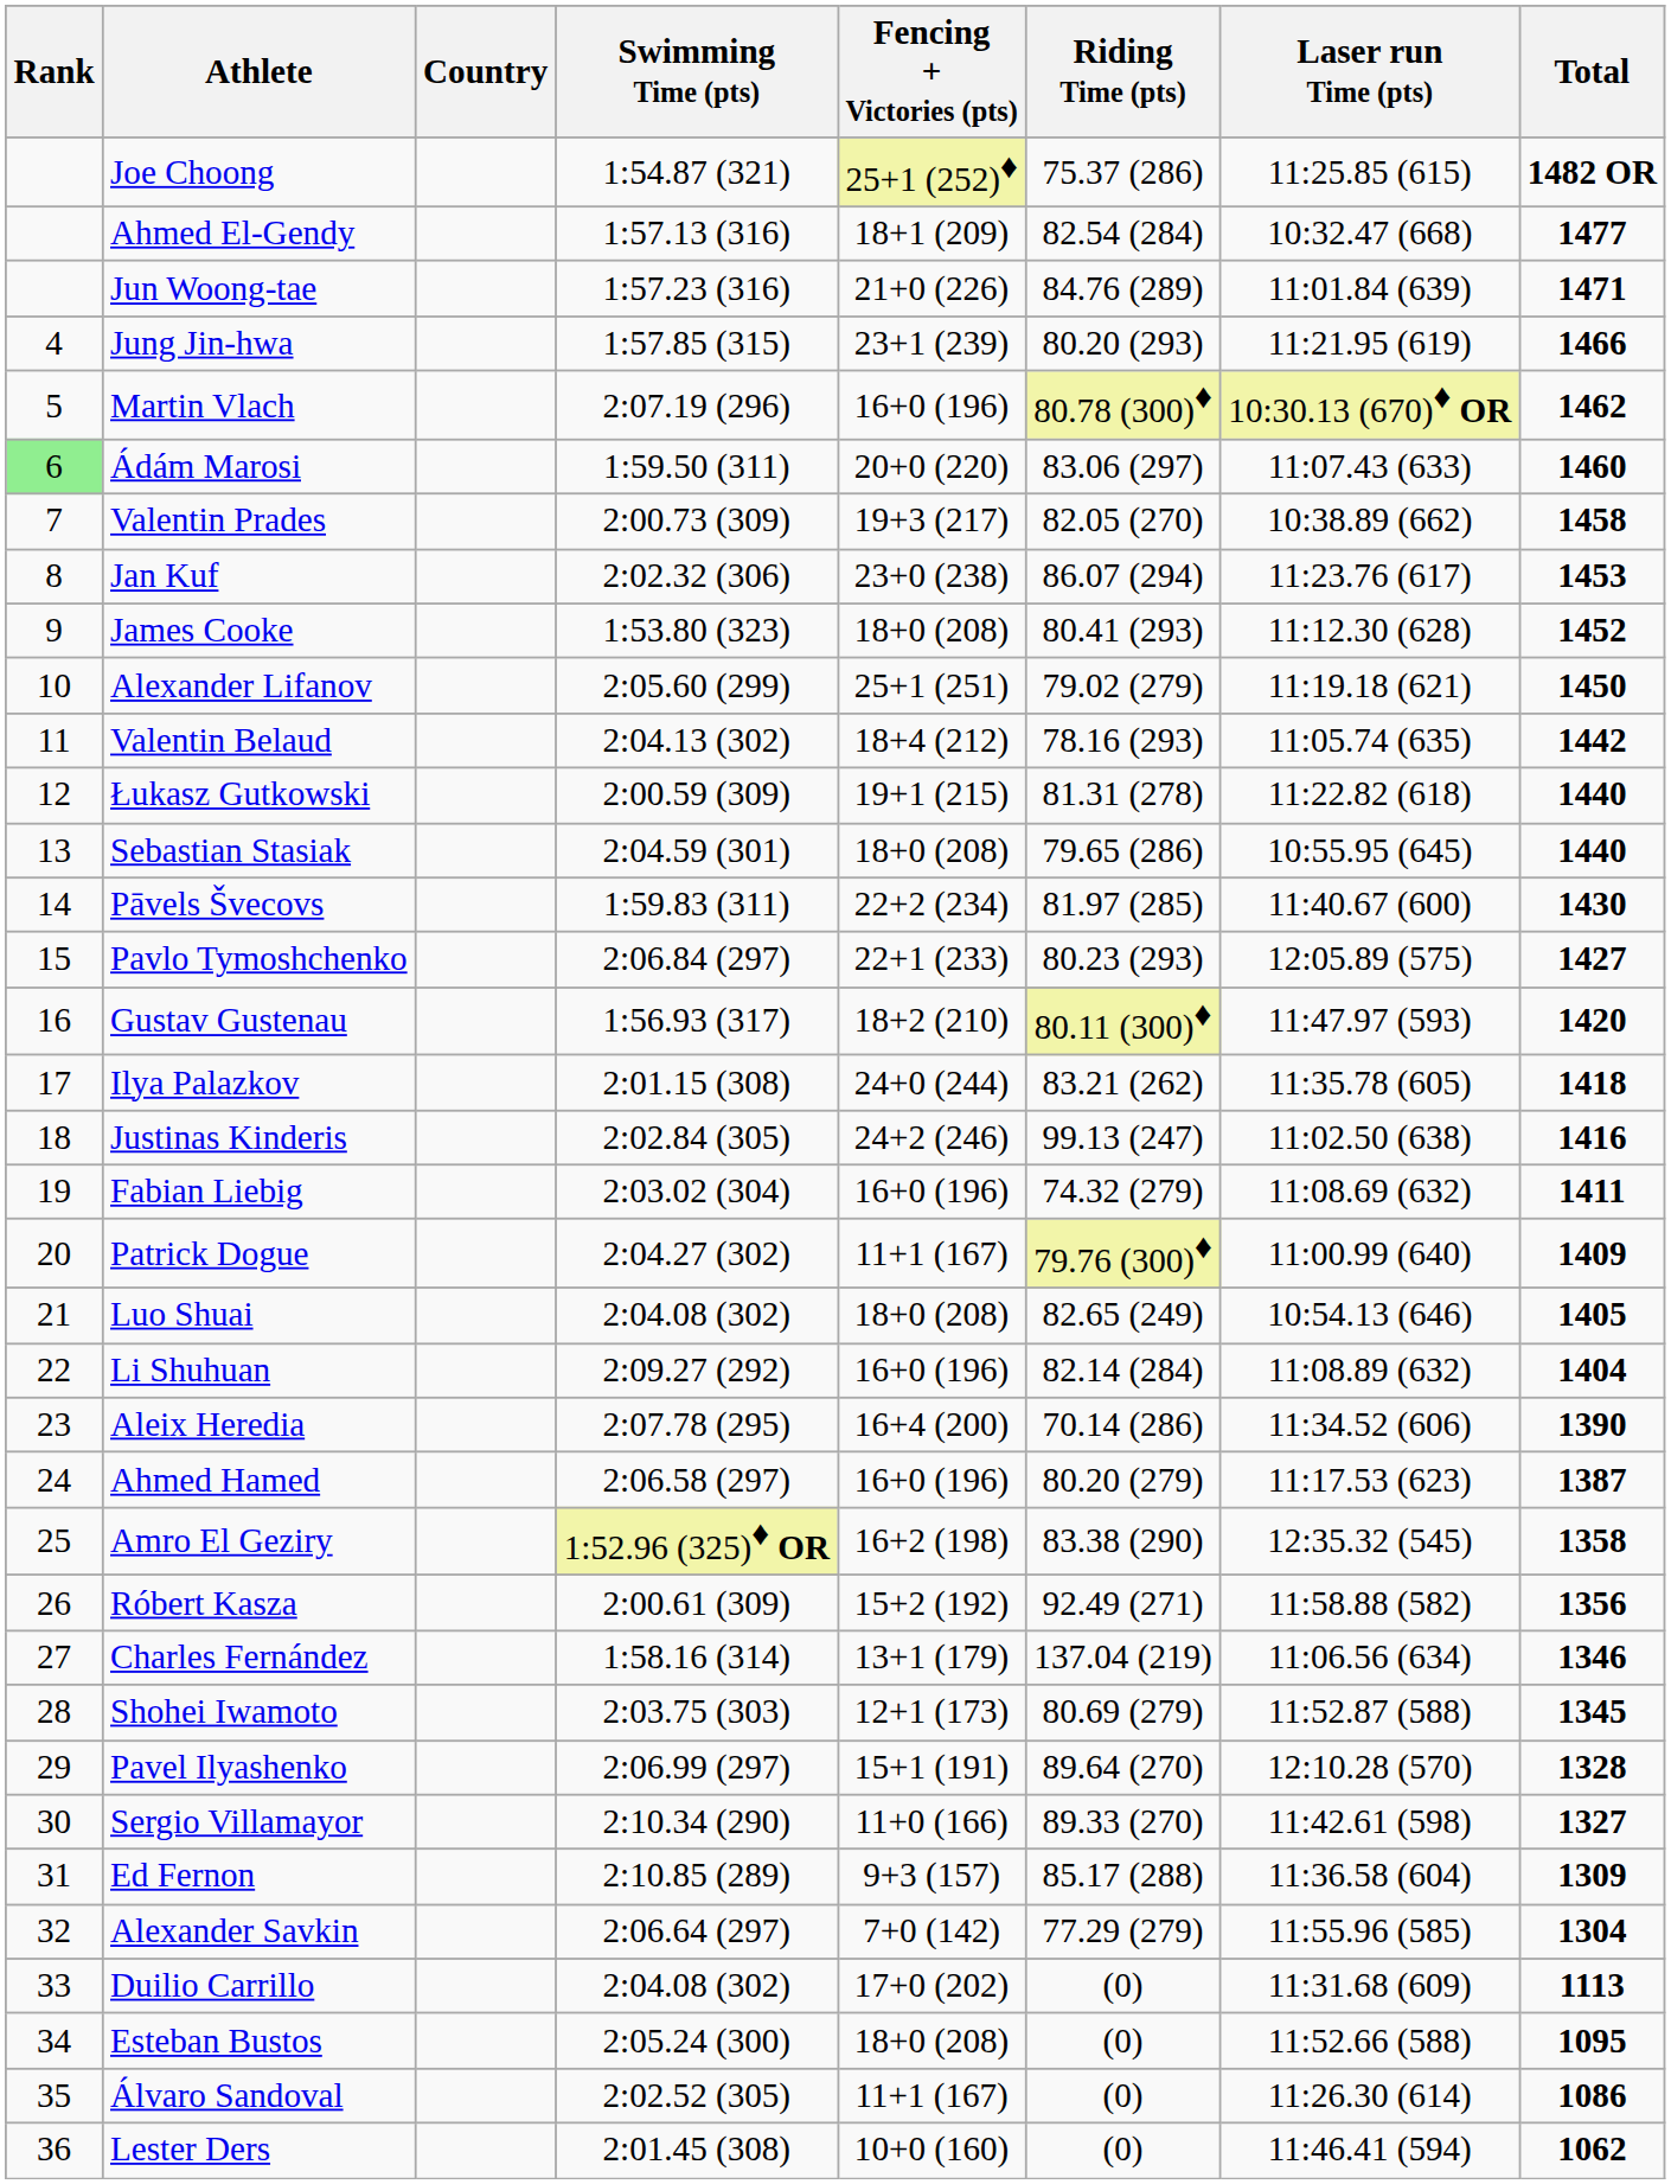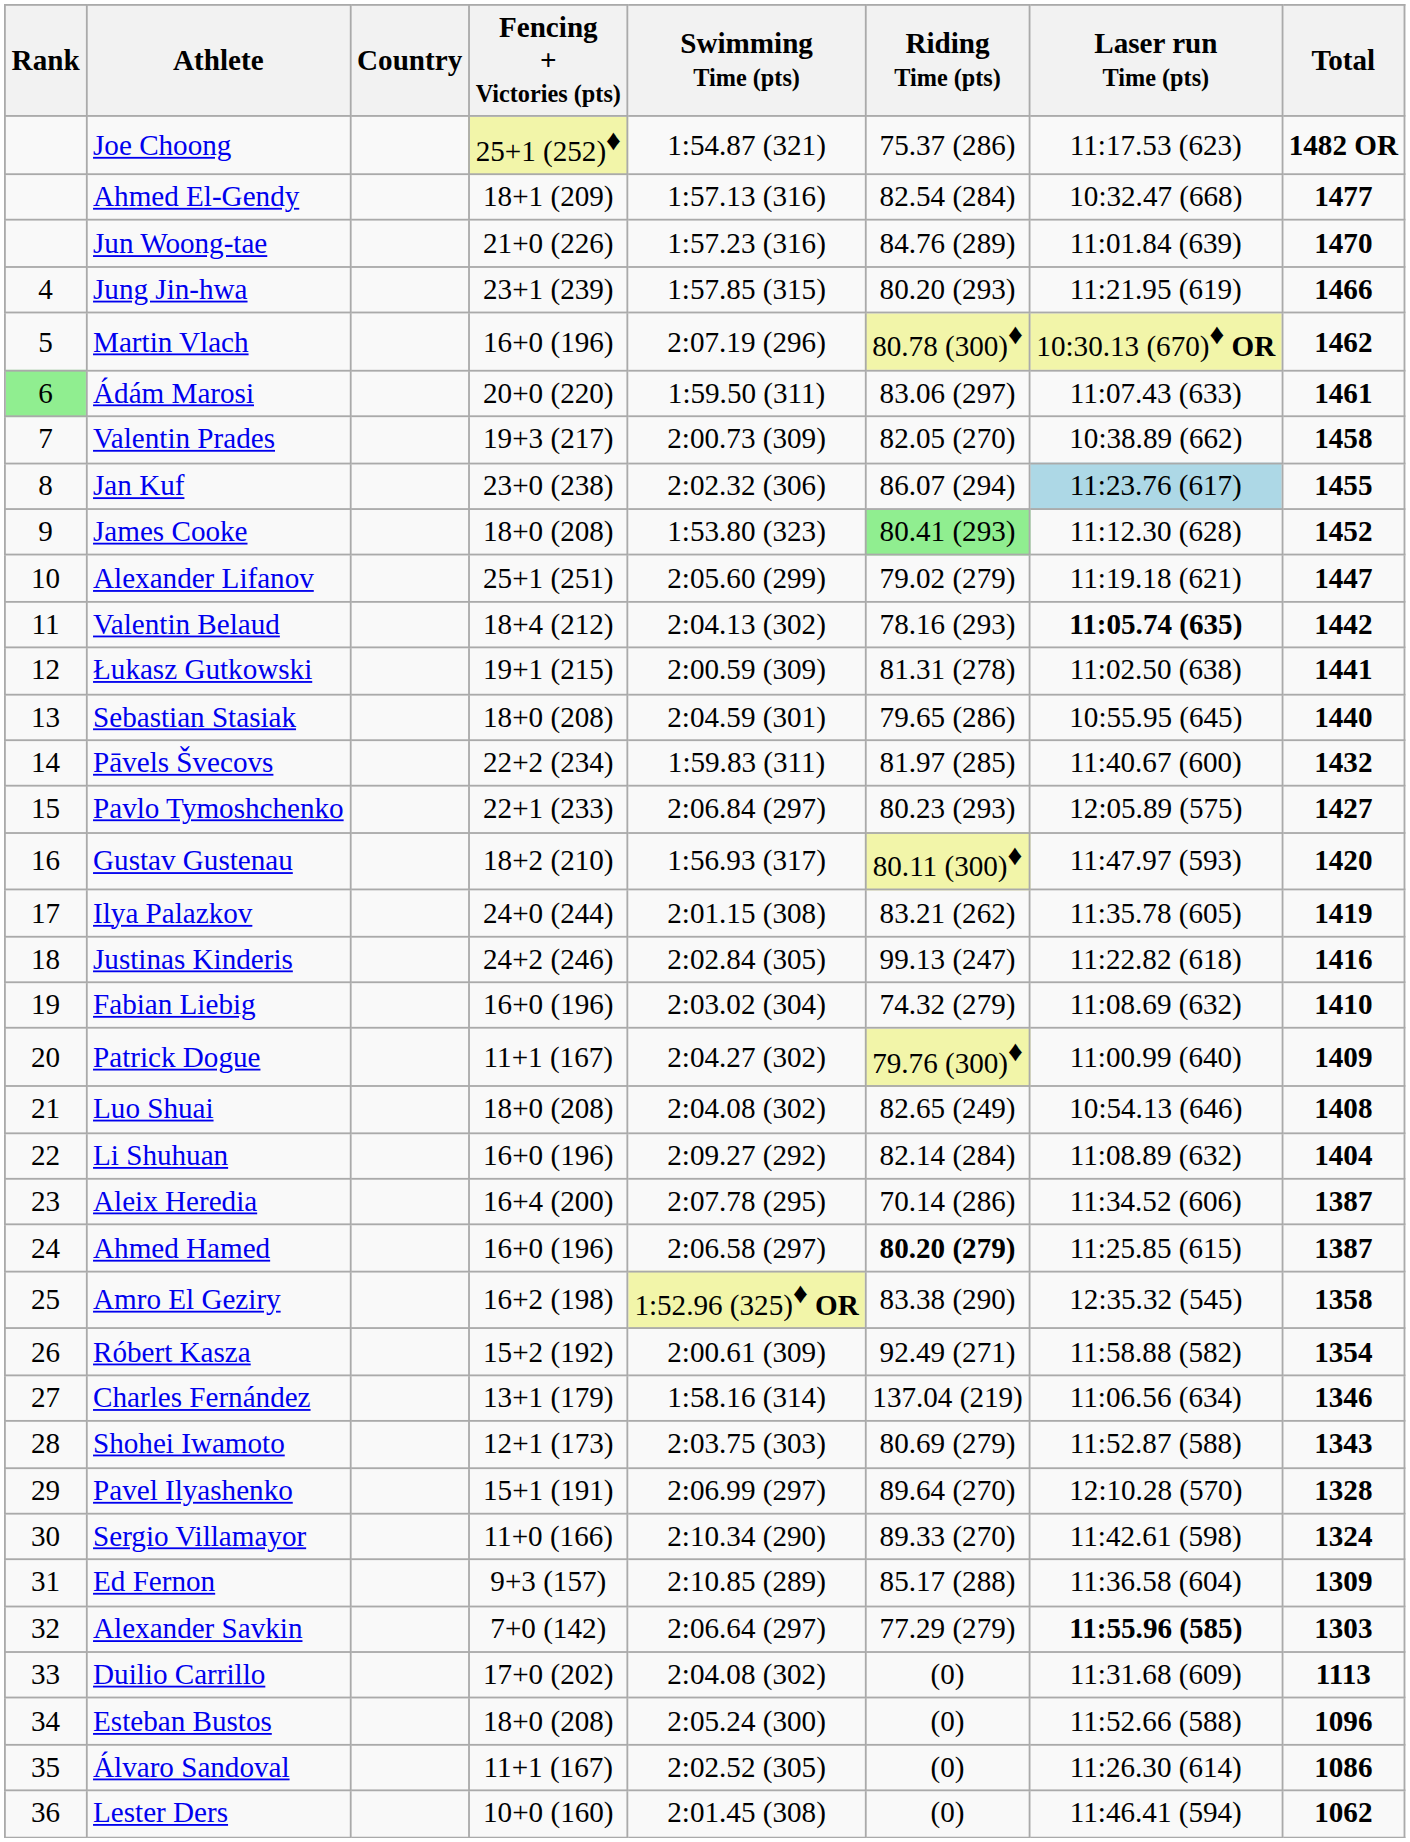 <table style="text-align:center" class="wikitable sortable">
 <tr>
 <th>Rank</th>
 <th>Athlete</th>
 <th>Country</th>
+<th>Fencing<br>+<br><small>Victories (pts)</small></th>
 <th>Swimming<br><small>Time (pts)</small></th>
-<th>Fencing<br>+<br><small>Victories (pts)</small></th>
 <th>Riding<br><small>Time (pts)</small></th>
 <th>Laser run<br><small>Time (pts)</small></th>
 <th>Total</th>
 </tr>
 <tr>
 <td></td>
 <td align=left><a href='#'>Joe Choong</a></td>
 <td align=left></td>
+<td bgcolor=#F2F5A9>25+1 (252)<sup><big>♦</big></sup></td>
 <td>1:54.87 (321)</td>
-<td bgcolor=#F2F5A9>25+1 (252)<sup><big>♦</big></sup></td>
 <td data-sort-value=286>75.37  (286)</td>
-<td>11:25.85 (615)</td>
+<td>11:17.53 (623)</td>
 <td><strong>1482 OR</strong></td>
 </tr>
 <tr>
 <td></td>
 <td align=left><a href='#'>Ahmed El-Gendy</a></td>
 <td align=left></td>
+<td>18+1 (209)</td>
 <td>1:57.13 (316)</td>
-<td>18+1 (209)</td>
 <td data-sort-value=284>82.54 (284)</td>
 <td>10:32.47 (668)</td>
 <td><strong>1477</strong></td>
 </tr>
 <tr>
 <td></td>
 <td align=left><a href='#'>Jun Woong-tae</a></td>
 <td align=left></td>
+<td>21+0 (226)</td>
 <td>1:57.23 (316)</td>
-<td>21+0 (226)</td>
 <td data-sort-value=289>84.76 (289)</td>
 <td>11:01.84 (639)</td>
-<td><strong>1471</strong></td>
+<td><strong>1470</strong></td>
 </tr>
 <tr>
 <td>4</td>
 <td align=left><a href='#'>Jung Jin-hwa</a></td>
 <td align=left></td>
+<td>23+1 (239)</td>
 <td>1:57.85 (315)</td>
-<td>23+1 (239)</td>
 <td data-sort-value=293>80.20 (293)</td>
 <td>11:21.95 (619)</td>
 <td><strong>1466</strong></td>
 </tr>
 <tr>
 <td>5</td>
 <td align=left><a href='#'>Martin Vlach</a></td>
 <td align=left></td>
+<td>16+0 (196)</td>
 <td>2:07.19 (296)</td>
-<td>16+0 (196)</td>
 <td bgcolor=#F2F5A9 data-sort-value=300>80.78 (300)<sup><big>♦</big></sup></td>
 <td bgcolor=#F2F5A9>10:30.13 (670)<sup><big>♦</big></sup> <strong>OR</strong></td>
 <td><strong>1462</strong></td>
 </tr>
 <tr>
 <td style="background: lightgreen;">6</td>
 <td align=left><a href='#'>Ádám Marosi</a></td>
 <td align=left></td>
+<td>20+0 (220)</td>
 <td>1:59.50 (311)</td>
-<td>20+0 (220)</td>
 <td data-sort-value=297>83.06 (297)</td>
 <td>11:07.43 (633)</td>
-<td><strong>1460</strong></td>
+<td><strong>1461</strong></td>
 </tr>
 <tr>
 <td>7</td>
 <td align=left><a href='#'>Valentin Prades</a></td>
 <td align=left></td>
+<td>19+3 (217)</td>
 <td>2:00.73 (309)</td>
-<td>19+3 (217)</td>
 <td data-sort-value=270>82.05 (270)</td>
 <td>10:38.89 (662)</td>
 <td><strong>1458</strong></td>
 </tr>
 <tr>
 <td>8</td>
 <td align=left><a href='#'>Jan Kuf</a></td>
 <td align=left></td>
+<td>23+0 (238)</td>
 <td>2:02.32 (306)</td>
-<td>23+0 (238)</td>
 <td data-sort-value=294>86.07 (294)</td>
-<td>11:23.76 (617)</td>
-<td><strong>1453</strong></td>
+<td style="background: lightblue;">11:23.76 (617)</td>
+<td><strong>1455</strong></td>
 </tr>
 <tr>
 <td>9</td>
 <td align=left><a href='#'>James Cooke</a></td>
 <td align=left></td>
+<td>18+0 (208)</td>
 <td>1:53.80 (323)</td>
-<td>18+0 (208)</td>
-<td data-sort-value=293>80.41 (293)</td>
+<td data-sort-value=293 style="background: lightgreen;">80.41 (293)</td>
 <td>11:12.30 (628)</td>
 <td><strong>1452</strong></td>
 </tr>
 <tr>
 <td>10</td>
 <td align=left><a href='#'>Alexander Lifanov</a></td>
 <td align=left></td>
+<td>25+1 (251)</td>
 <td>2:05.60 (299)</td>
-<td>25+1 (251)</td>
 <td data-sort-value=279>79.02 (279)</td>
 <td>11:19.18 (621)</td>
-<td><strong>1450</strong></td>
+<td><strong>1447</strong></td>
 </tr>
 <tr>
 <td>11</td>
 <td align=left><a href='#'>Valentin Belaud</a></td>
 <td align=left></td>
+<td>18+4 (212)</td>
 <td>2:04.13 (302)</td>
-<td>18+4 (212)</td>
 <td data-sort-value=293>78.16 (293)</td>
-<td>11:05.74 (635)</td>
+<td><strong>11:05.74 (635)</strong></td>
 <td><strong>1442</strong></td>
 </tr>
 <tr>
 <td>12</td>
 <td align=left><a href='#'>Łukasz Gutkowski</a></td>
 <td align=left></td>
+<td>19+1 (215)</td>
 <td>2:00.59 (309)</td>
-<td>19+1 (215)</td>
 <td data-sort-value=278>81.31 (278)</td>
-<td>11:22.82 (618)</td>
-<td><strong>1440</strong></td>
+<td>11:02.50 (638)</td>
+<td><strong>1441</strong></td>
 </tr>
 <tr>
 <td>13</td>
 <td align=left><a href='#'>Sebastian Stasiak</a></td>
 <td align=left></td>
+<td>18+0 (208)</td>
 <td>2:04.59 (301)</td>
-<td>18+0 (208)</td>
 <td data-sort-value=286>79.65 (286)</td>
 <td>10:55.95 (645)</td>
 <td><strong>1440</strong></td>
 </tr>
 <tr>
 <td>14</td>
 <td align=left><a href='#'>Pāvels Švecovs</a></td>
 <td align=left></td>
+<td>22+2 (234)</td>
 <td>1:59.83 (311)</td>
-<td>22+2 (234)</td>
 <td data-sort-value=285>81.97 (285)</td>
 <td>11:40.67 (600)</td>
-<td><strong>1430</strong></td>
+<td><strong>1432</strong></td>
 </tr>
 <tr>
 <td>15</td>
 <td align=left><a href='#'>Pavlo Tymoshchenko</a></td>
 <td align=left></td>
+<td>22+1 (233)</td>
 <td>2:06.84 (297)</td>
-<td>22+1 (233)</td>
 <td data-sort-value=293>80.23 (293)</td>
 <td>12:05.89 (575)</td>
 <td><strong>1427</strong></td>
 </tr>
 <tr>
 <td>16</td>
 <td align=left><a href='#'>Gustav Gustenau</a></td>
 <td align=left></td>
+<td>18+2 (210)</td>
 <td>1:56.93 (317)</td>
-<td>18+2 (210)</td>
 <td bgcolor=#F2F5A9 data-sort-value=300>80.11 (300)<sup><big>♦</big></sup></td>
 <td>11:47.97 (593)</td>
 <td><strong>1420</strong></td>
 </tr>
 <tr>
 <td>17</td>
 <td align=left><a href='#'>Ilya Palazkov</a></td>
 <td align=left></td>
+<td>24+0 (244)</td>
 <td>2:01.15 (308)</td>
-<td>24+0 (244)</td>
 <td data-sort-value=262>83.21 (262)</td>
 <td>11:35.78 (605)</td>
-<td><strong>1418</strong></td>
+<td><strong>1419</strong></td>
 </tr>
 <tr>
 <td>18</td>
 <td align=left><a href='#'>Justinas Kinderis</a></td>
 <td align=left></td>
+<td>24+2 (246)</td>
 <td>2:02.84 (305)</td>
-<td>24+2 (246)</td>
 <td data-sort-value=247>99.13 (247)</td>
-<td>11:02.50 (638)</td>
+<td>11:22.82 (618)</td>
 <td><strong>1416</strong></td>
 </tr>
 <tr>
 <td>19</td>
 <td align=left><a href='#'>Fabian Liebig</a></td>
 <td align=left></td>
+<td>16+0 (196)</td>
 <td>2:03.02 (304)</td>
-<td>16+0 (196)</td>
 <td data-sort-value=279>74.32 (279)</td>
 <td>11:08.69 (632)</td>
-<td><strong>1411</strong></td>
+<td><strong>1410</strong></td>
 </tr>
 <tr>
 <td>20</td>
 <td align=left><a href='#'>Patrick Dogue</a></td>
 <td align=left></td>
+<td>11+1 (167)</td>
 <td>2:04.27 (302)</td>
-<td>11+1 (167)</td>
 <td bgcolor=#F2F5A9 data-sort-value=300>79.76 (300)<sup><big>♦</big></sup></td>
 <td>11:00.99 (640)</td>
 <td><strong>1409</strong></td>
 </tr>
 <tr>
 <td>21</td>
 <td align=left><a href='#'>Luo Shuai</a></td>
 <td align=left></td>
+<td>18+0 (208)</td>
 <td>2:04.08 (302)</td>
-<td>18+0 (208)</td>
 <td data-sort-value=249>82.65 (249)</td>
 <td>10:54.13 (646)</td>
-<td><strong>1405</strong></td>
+<td><strong>1408</strong></td>
 </tr>
 <tr>
 <td>22</td>
 <td align=left><a href='#'>Li Shuhuan</a></td>
 <td align=left></td>
+<td>16+0 (196)</td>
 <td>2:09.27 (292)</td>
-<td>16+0 (196)</td>
 <td data-sort-value=284>82.14 (284)</td>
 <td>11:08.89 (632)</td>
 <td><strong>1404</strong></td>
 </tr>
 <tr>
 <td>23</td>
 <td align=left><a href='#'>Aleix Heredia</a></td>
 <td align=left></td>
+<td>16+4 (200)</td>
 <td>2:07.78 (295)</td>
-<td>16+4 (200)</td>
 <td data-sort-value=286>70.14 (286)</td>
 <td>11:34.52 (606)</td>
-<td><strong>1390</strong></td>
+<td><strong>1387</strong></td>
 </tr>
 <tr>
 <td>24</td>
 <td align=left><a href='#'>Ahmed Hamed</a></td>
 <td align=left></td>
+<td>16+0 (196)</td>
 <td>2:06.58 (297)</td>
-<td>16+0 (196)</td>
-<td data-sort-value=279>80.20 (279)</td>
-<td>11:17.53 (623)</td>
+<td data-sort-value=279><strong>80.20 (279)</strong></td>
+<td>11:25.85 (615)</td>
 <td><strong>1387</strong></td>
 </tr>
 <tr>
 <td>25</td>
 <td align=left><a href='#'>Amro El Geziry</a></td>
 <td align=left></td>
+<td>16+2 (198)</td>
 <td bgcolor=#F2F5A9>1:52.96 (325)<sup><big>♦</big></sup> <strong>OR</strong></td>
-<td>16+2 (198)</td>
 <td data-sort-value=290>83.38 (290)</td>
 <td>12:35.32 (545)</td>
 <td><strong>1358</strong></td>
 </tr>
 <tr>
 <td>26</td>
 <td align=left><a href='#'>Róbert Kasza</a></td>
 <td align=left></td>
+<td>15+2 (192)</td>
 <td>2:00.61 (309)</td>
-<td>15+2 (192)</td>
 <td data-sort-value=271>92.49 (271)</td>
 <td>11:58.88 (582)</td>
-<td><strong>1356</strong></td>
+<td><strong>1354</strong></td>
 </tr>
 <tr>
 <td>27</td>
 <td align=left><a href='#'>Charles Fernández</a></td>
 <td align=left></td>
+<td>13+1 (179)</td>
 <td>1:58.16 (314)</td>
-<td>13+1 (179)</td>
 <td data-sort-value=219>137.04 (219)</td>
 <td>11:06.56 (634)</td>
 <td><strong>1346</strong></td>
 </tr>
 <tr>
 <td>28</td>
 <td align=left><a href='#'>Shohei Iwamoto</a></td>
 <td align=left></td>
+<td>12+1 (173)</td>
 <td>2:03.75 (303)</td>
-<td>12+1 (173)</td>
 <td data-sort-value=279>80.69 (279)</td>
 <td>11:52.87 (588)</td>
-<td><strong>1345</strong></td>
+<td><strong>1343</strong></td>
 </tr>
 <tr>
 <td>29</td>
 <td align=left><a href='#'>Pavel Ilyashenko</a></td>
 <td align=left></td>
+<td>15+1 (191)</td>
 <td>2:06.99 (297)</td>
-<td>15+1 (191)</td>
 <td data-sort-value=270>89.64 (270)</td>
 <td>12:10.28 (570)</td>
 <td><strong>1328</strong></td>
 </tr>
 <tr>
 <td>30</td>
 <td align=left><a href='#'>Sergio Villamayor</a></td>
 <td align=left></td>
+<td>11+0 (166)</td>
 <td>2:10.34 (290)</td>
-<td>11+0 (166)</td>
 <td data-sort-value=270>89.33 (270)</td>
 <td>11:42.61 (598)</td>
-<td><strong>1327</strong></td>
+<td><strong>1324</strong></td>
 </tr>
 <tr>
 <td>31</td>
 <td align=left><a href='#'>Ed Fernon</a></td>
 <td align=left></td>
+<td>9+3 (157)</td>
 <td>2:10.85 (289)</td>
-<td>9+3 (157)</td>
 <td data-sort-value=288>85.17 (288)</td>
 <td>11:36.58 (604)</td>
 <td><strong>1309</strong></td>
 </tr>
 <tr>
 <td>32</td>
 <td align=left><a href='#'>Alexander Savkin</a></td>
 <td align=left></td>
+<td>7+0 (142)</td>
 <td>2:06.64 (297)</td>
-<td>7+0 (142)</td>
 <td data-sort-value=279>77.29 (279)</td>
-<td>11:55.96 (585)</td>
-<td><strong>1304</strong></td>
+<td><strong>11:55.96 (585)</strong></td>
+<td><strong>1303</strong></td>
 </tr>
 <tr>
 <td>33</td>
 <td align=left><a href='#'>Duilio Carrillo</a></td>
 <td align=left></td>
+<td>17+0 (202)</td>
 <td>2:04.08 (302)</td>
-<td>17+0 (202)</td>
 <td data-sort-value=0> (0)</td>
 <td>11:31.68 (609)</td>
 <td><strong>1113</strong></td>
 </tr>
 <tr>
 <td>34</td>
 <td align=left><a href='#'>Esteban Bustos</a></td>
 <td align=left></td>
+<td>18+0 (208)</td>
 <td>2:05.24 (300)</td>
-<td>18+0 (208)</td>
 <td data-sort-value=0> (0)</td>
 <td>11:52.66 (588)</td>
-<td><strong>1095</strong></td>
+<td><strong>1096</strong></td>
 </tr>
 <tr>
 <td>35</td>
 <td align=left><a href='#'>Álvaro Sandoval</a></td>
 <td align=left></td>
+<td>11+1 (167)</td>
 <td>2:02.52 (305)</td>
-<td>11+1 (167)</td>
 <td data-sort-value=0> (0)</td>
 <td>11:26.30 (614)</td>
 <td><strong>1086</strong></td>
 </tr>
 <tr>
 <td>36</td>
 <td align=left><a href='#'>Lester Ders</a></td>
 <td align=left></td>
+<td>10+0 (160)</td>
 <td>2:01.45 (308)</td>
-<td>10+0 (160)</td>
 <td data-sort-value=0> (0)</td>
 <td>11:46.41 (594)</td>
 <td><strong>1062</strong></td>
 </tr>
 </table>
